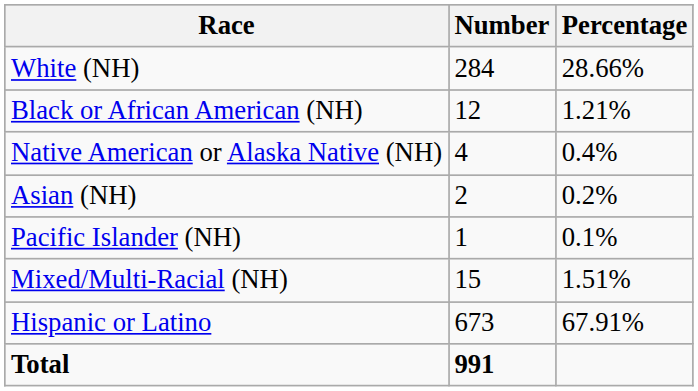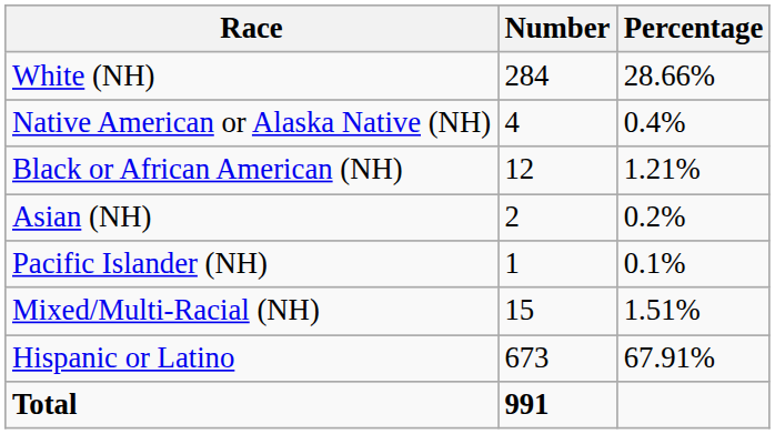 <table class="wikitable">
 <tr>
 <th>Race</th>
 <th>Number</th>
 <th>Percentage</th>
 </tr>
 <tr>
 <td><a href='#'>White</a> (NH)</td>
 <td>284</td>
 <td>28.66%</td>
 </tr>
 <tr>
+<td><a href='#'>Native American</a> or <a href='#'>Alaska Native</a> (NH)</td>
+<td>4</td>
+<td>0.4%</td>
+</tr>
+<tr>
 <td><a href='#'>Black or African American</a> (NH)</td>
 <td>12</td>
 <td>1.21%</td>
-</tr>
-<tr>
-<td><a href='#'>Native American</a> or <a href='#'>Alaska Native</a> (NH)</td>
-<td>4</td>
-<td>0.4%</td>
 </tr>
 <tr>
 <td><a href='#'>Asian</a> (NH)</td>
 <td>2</td>
 <td>0.2%</td>
 </tr>
 <tr>
 <td><a href='#'>Pacific Islander</a> (NH)</td>
 <td>1</td>
 <td>0.1%</td>
 </tr>
 <tr>
 <td><a href='#'>Mixed/Multi-Racial</a> (NH)</td>
 <td>15</td>
 <td>1.51%</td>
 </tr>
 <tr>
 <td><a href='#'>Hispanic or Latino</a></td>
 <td>673</td>
 <td>67.91%</td>
 </tr>
 <tr>
 <td><strong>Total</strong></td>
 <td><strong>991</strong></td>
 <td></td>
 </tr>
 </table>
